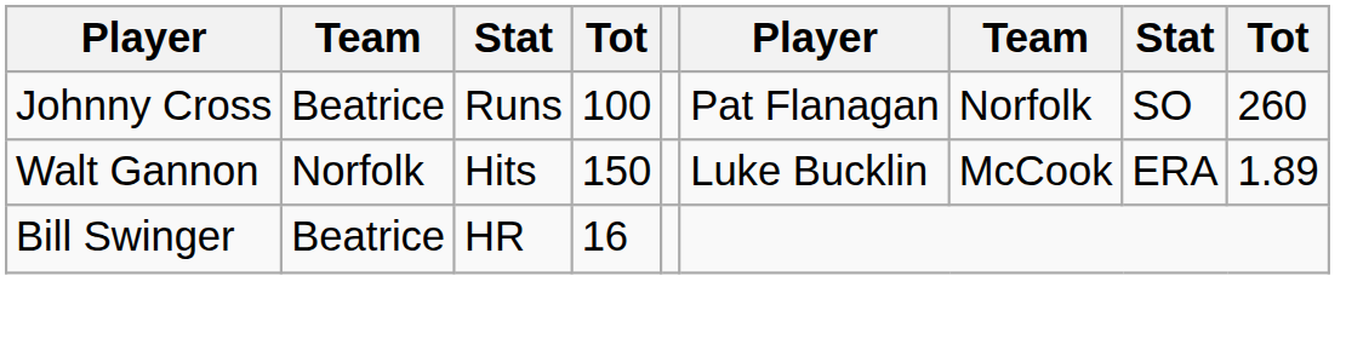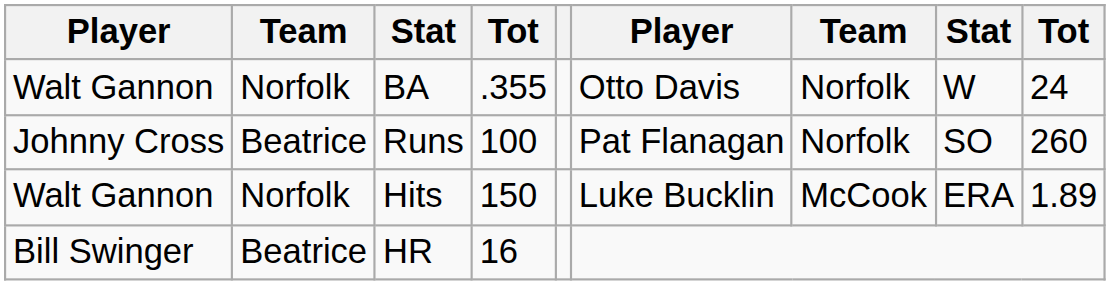 <table class="wikitable">
 <tr>
 <th>Player</th>
 <th>Team</th>
 <th>Stat</th>
 <th>Tot</th>
 <th></th>
 <th>Player</th>
 <th>Team</th>
 <th>Stat</th>
 <th>Tot</th>
+</tr>
+<tr>
+<td>Walt Gannon</td>
+<td>Norfolk</td>
+<td>BA</td>
+<td>.355</td>
+<td></td>
+<td>Otto Davis</td>
+<td>Norfolk</td>
+<td>W</td>
+<td>24</td>
 </tr>
 <tr>
 <td>Johnny Cross</td>
 <td>Beatrice</td>
 <td>Runs</td>
 <td>100</td>
 <td></td>
 <td>Pat Flanagan</td>
 <td>Norfolk</td>
 <td>SO</td>
 <td>260</td>
 </tr>
 <tr>
 <td>Walt Gannon</td>
 <td>Norfolk</td>
 <td>Hits</td>
 <td>150</td>
 <td></td>
 <td>Luke Bucklin</td>
 <td>McCook</td>
 <td>ERA</td>
 <td>1.89</td>
 </tr>
 <tr>
 <td>Bill Swinger</td>
 <td>Beatrice</td>
 <td>HR</td>
 <td>16</td>
 <td></td>
 </tr>
 </table>
